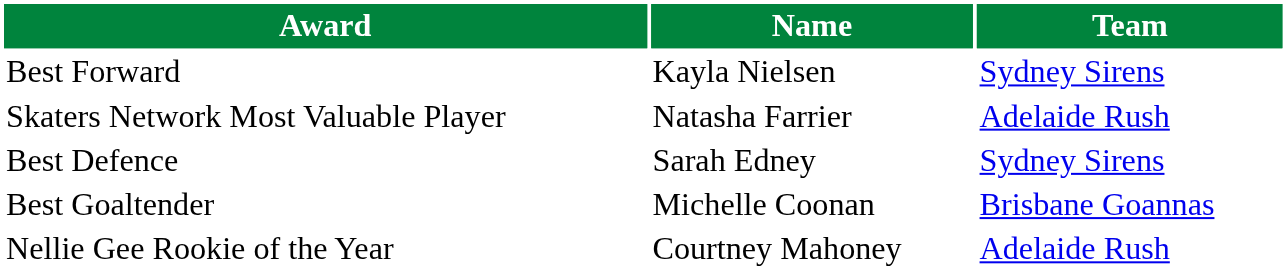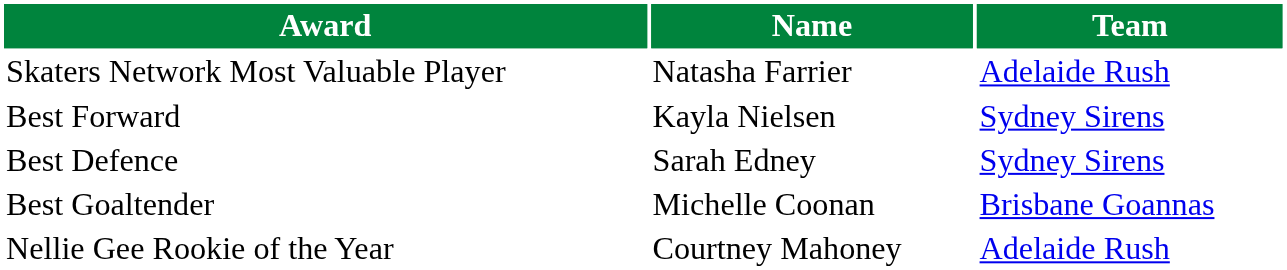 <table class="toccolours" style="width:40em">
 <tr>
 <th style="background:#00843d;color:white;border:#00843d 1px solid">Award</th>
 <th style="background:#00843d;color:white;border:#00843d 1px solid">Name</th>
 <th style="background:#00843d;color:white;border:#00843d 1px solid">Team</th>
 </tr>
 <tr>
+<td>Skaters Network Most Valuable Player</td>
+<td> Natasha Farrier</td>
+<td><a href='#'>Adelaide Rush</a></td>
+</tr>
+<tr>
 <td>Best Forward</td>
 <td> Kayla Nielsen</td>
 <td><a href='#'>Sydney Sirens</a></td>
-</tr>
-<tr>
-<td>Skaters Network Most Valuable Player</td>
-<td> Natasha Farrier</td>
-<td><a href='#'>Adelaide Rush</a></td>
 </tr>
 <tr>
 <td>Best Defence</td>
 <td> Sarah Edney</td>
 <td><a href='#'>Sydney Sirens</a></td>
 </tr>
 <tr>
 <td>Best Goaltender</td>
 <td> Michelle Coonan</td>
 <td><a href='#'>Brisbane Goannas</a></td>
 </tr>
 <tr>
 <td>Nellie Gee Rookie of the Year</td>
 <td> Courtney Mahoney</td>
 <td><a href='#'>Adelaide Rush</a></td>
 </tr>
 <tr>
 </tr>
 </table>
